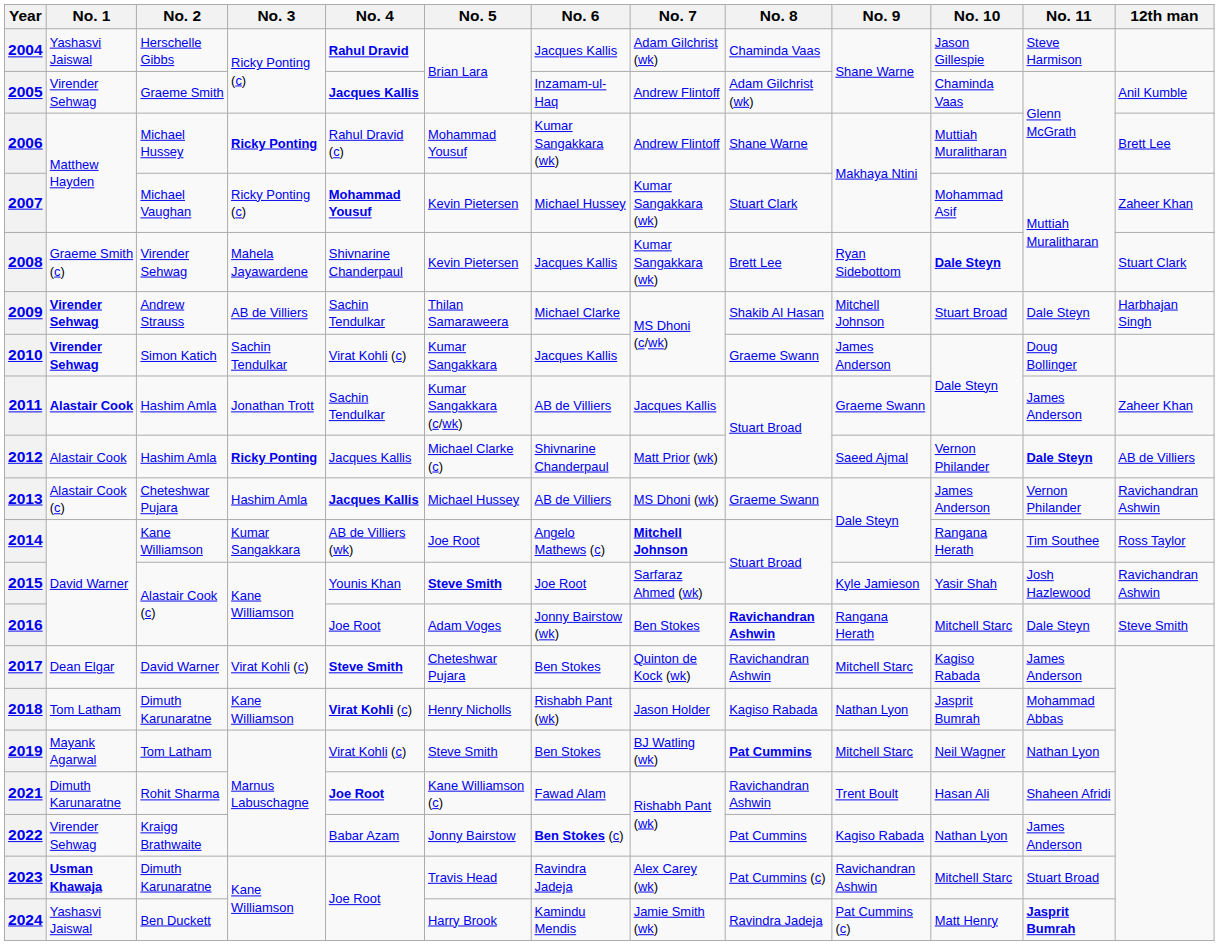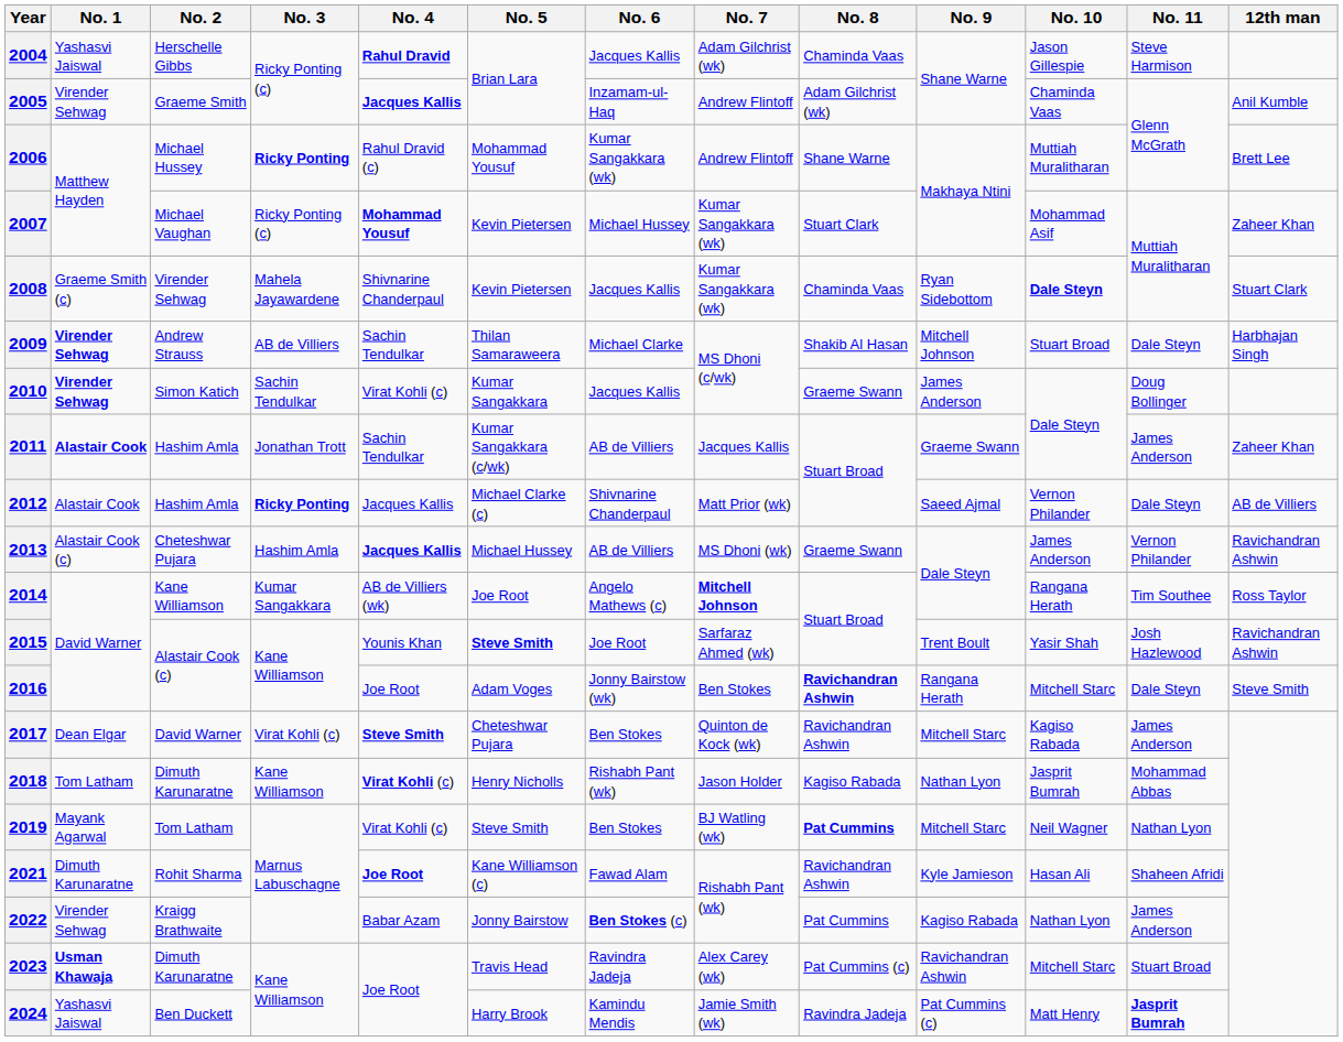 <table class="wikitable">
 <tr>
 <th>Year</th>
 <th>No. 1</th>
 <th>No. 2</th>
 <th>No. 3</th>
 <th>No. 4</th>
 <th>No. 5</th>
 <th>No. 6</th>
 <th>No. 7</th>
 <th>No. 8</th>
 <th>No. 9</th>
 <th>No. 10</th>
 <th>No. 11</th>
 <th>12th man</th>
 </tr>
 <tr>
 <th><a href='#'>2004</a></th>
 <td><small> <a href='#'>Yashasvi Jaiswal</a></small></td>
 <td><small> <a href='#'>Herschelle Gibbs</a></small></td>
 <td rowspan="2"><small> <a href='#'>Ricky Ponting</a> (<a href='#'>c</a>)</small></td>
 <td><small> <strong><a href='#'>Rahul Dravid</a></strong></small></td>
 <td rowspan="2"><small> <a href='#'>Brian Lara</a></small></td>
 <td><small> <a href='#'>Jacques Kallis</a></small></td>
 <td><small> <a href='#'>Adam Gilchrist</a> (<a href='#'>wk</a>)</small></td>
 <td><small> <a href='#'>Chaminda Vaas</a></small></td>
 <td rowspan="2"><small> <a href='#'>Shane Warne</a></small></td>
 <td><small> <a href='#'>Jason Gillespie</a></small></td>
 <td><small> <a href='#'>Steve Harmison</a></small></td>
 <td></td>
 </tr>
 <tr>
 <th><a href='#'>2005</a></th>
 <td><small> <a href='#'>Virender Sehwag</a></small></td>
 <td><small> <a href='#'>Graeme Smith</a></small></td>
 <td><small> <strong><a href='#'>Jacques Kallis</a></strong></small></td>
 <td><small> <a href='#'>Inzamam-ul-Haq</a></small></td>
 <td><small> <a href='#'>Andrew Flintoff</a></small></td>
 <td><small> <a href='#'>Adam Gilchrist</a> (<a href='#'>wk</a>)</small></td>
 <td><small> <a href='#'>Chaminda Vaas</a></small></td>
 <td rowspan="2"><small> <a href='#'>Glenn McGrath</a></small></td>
 <td><small> <a href='#'>Anil Kumble</a></small></td>
 </tr>
 <tr>
 <th><a href='#'>2006</a></th>
 <td rowspan="2"><small> <a href='#'>Matthew Hayden</a></small></td>
 <td><small> <a href='#'>Michael Hussey</a></small></td>
 <td><small> <strong><a href='#'>Ricky Ponting</a></strong></small></td>
 <td><small> <a href='#'>Rahul Dravid</a> (<a href='#'>c</a>)</small></td>
 <td><small> <a href='#'>Mohammad Yousuf</a></small></td>
 <td><small> <a href='#'>Kumar Sangakkara</a> (<a href='#'>wk</a>)</small></td>
 <td><small> <a href='#'>Andrew Flintoff</a></small></td>
 <td><small> <a href='#'>Shane Warne</a></small></td>
 <td rowspan="2"><small> <a href='#'>Makhaya Ntini</a></small></td>
 <td><small> <a href='#'>Muttiah Muralitharan</a></small></td>
 <td><small> <a href='#'>Brett Lee</a></small></td>
 </tr>
 <tr>
 <th><a href='#'>2007</a></th>
 <td><small> <a href='#'>Michael Vaughan</a></small></td>
 <td><small> <a href='#'>Ricky Ponting</a> (<a href='#'>c</a>)</small></td>
 <td><small> <strong><a href='#'>Mohammad Yousuf</a></strong></small></td>
 <td><small> <a href='#'>Kevin Pietersen</a></small></td>
 <td><small> <a href='#'>Michael Hussey</a></small></td>
 <td><small> <a href='#'>Kumar Sangakkara</a> (<a href='#'>wk</a>)</small></td>
 <td><small> <a href='#'>Stuart Clark</a></small></td>
 <td><small> <a href='#'>Mohammad Asif</a></small></td>
 <td rowspan="2"><small> <a href='#'>Muttiah Muralitharan</a></small></td>
 <td><small> <a href='#'>Zaheer Khan</a></small></td>
 </tr>
 <tr>
 <th><a href='#'>2008</a></th>
 <td><small> <a href='#'>Graeme Smith</a> (<a href='#'>c</a>)</small></td>
 <td><small> <a href='#'>Virender Sehwag</a></small></td>
 <td><small> <a href='#'>Mahela Jayawardene</a></small></td>
 <td><small> <a href='#'>Shivnarine Chanderpaul</a></small></td>
 <td><small> <a href='#'>Kevin Pietersen</a></small></td>
 <td><small> <a href='#'>Jacques Kallis</a></small></td>
 <td><small> <a href='#'>Kumar Sangakkara</a> (<a href='#'>wk</a>)</small></td>
-<td><small> <a href='#'>Brett Lee</a></small></td>
+<td><small> <a href='#'>Chaminda Vaas</a></small></td>
 <td><small> <a href='#'>Ryan Sidebottom</a></small></td>
 <td><small> <strong><a href='#'>Dale Steyn</a></strong></small></td>
 <td><small> <a href='#'>Stuart Clark</a></small></td>
 </tr>
 <tr>
 <th><a href='#'>2009</a></th>
 <td><small> <strong><a href='#'>Virender Sehwag</a></strong></small></td>
 <td><small> <a href='#'>Andrew Strauss</a></small></td>
 <td><small> <a href='#'>AB de Villiers</a></small></td>
 <td><small> <a href='#'>Sachin Tendulkar</a></small></td>
 <td><small> <a href='#'>Thilan Samaraweera</a></small></td>
 <td><small> <a href='#'>Michael Clarke</a></small></td>
 <td rowspan="2"><small> <a href='#'>MS Dhoni</a> (<a href='#'>c</a>/<a href='#'>wk</a>)</small></td>
 <td><small> <a href='#'>Shakib Al Hasan</a></small></td>
 <td><small> <a href='#'>Mitchell Johnson</a></small></td>
 <td><small> <a href='#'>Stuart Broad</a></small></td>
 <td><small> <a href='#'>Dale Steyn</a></small></td>
 <td><small> <a href='#'>Harbhajan Singh</a></small></td>
 </tr>
 <tr>
 <th><a href='#'>2010</a></th>
 <td><small> <strong><a href='#'>Virender Sehwag</a></strong></small></td>
 <td><small> <a href='#'>Simon Katich</a></small></td>
 <td><small> <a href='#'>Sachin Tendulkar</a></small></td>
 <td><small> <a href='#'>Virat Kohli</a> (<a href='#'>c</a>)</small></td>
 <td><small> <a href='#'>Kumar Sangakkara</a></small></td>
 <td><small> <a href='#'>Jacques Kallis</a></small></td>
 <td><small> <a href='#'>Graeme Swann</a></small></td>
 <td><small> <a href='#'>James Anderson</a></small></td>
 <td rowspan="2"><small> <a href='#'>Dale Steyn</a></small></td>
 <td><small> <a href='#'>Doug Bollinger</a></small></td>
 <td></td>
 </tr>
 <tr>
 <th><a href='#'>2011</a></th>
 <td><small> <strong><a href='#'>Alastair Cook</a></strong></small></td>
 <td><small> <a href='#'>Hashim Amla</a></small></td>
 <td><small> <a href='#'>Jonathan Trott</a></small></td>
 <td><small> <a href='#'>Sachin Tendulkar</a></small></td>
 <td><small> <a href='#'>Kumar Sangakkara</a> (<a href='#'>c</a>/<a href='#'>wk</a>)</small></td>
 <td><small> <a href='#'>AB de Villiers</a></small></td>
 <td><small> <a href='#'>Jacques Kallis</a></small></td>
 <td rowspan="2"><small> <a href='#'>Stuart Broad</a></small></td>
 <td><small> <a href='#'>Graeme Swann</a></small></td>
 <td><small> <a href='#'>James Anderson</a></small></td>
 <td><small> <a href='#'>Zaheer Khan</a></small></td>
 </tr>
 <tr>
 <th><a href='#'>2012</a></th>
 <td><small> <a href='#'>Alastair Cook</a></small></td>
 <td><small> <a href='#'>Hashim Amla</a></small></td>
 <td><small> <strong><a href='#'>Ricky Ponting</a></strong></small></td>
 <td><small> <a href='#'>Jacques Kallis</a></small></td>
 <td><small> <a href='#'>Michael Clarke</a> (<a href='#'>c</a>)</small></td>
 <td><small> <a href='#'>Shivnarine Chanderpaul</a></small></td>
 <td><small> <a href='#'>Matt Prior</a> (<a href='#'>wk</a>)</small></td>
 <td><small> <a href='#'>Saeed Ajmal</a></small></td>
 <td><small> <a href='#'>Vernon Philander</a></small></td>
-<td><strong><small> <a href='#'>Dale Steyn</a></small></strong></td>
+<td><small> <a href='#'>Dale Steyn</a></small></td>
 <td><small> <a href='#'>AB de Villiers</a></small></td>
 </tr>
 <tr>
 <th><a href='#'>2013</a></th>
 <td><small> <a href='#'>Alastair Cook</a> (<a href='#'>c</a>)</small></td>
 <td><small> <a href='#'>Cheteshwar Pujara</a></small></td>
 <td><small> <a href='#'>Hashim Amla</a></small></td>
 <td><small> <strong><a href='#'>Jacques Kallis</a></strong></small></td>
 <td><small> <a href='#'>Michael Hussey</a></small></td>
 <td><small> <a href='#'>AB de Villiers</a></small></td>
 <td><small> <a href='#'>MS Dhoni</a> (<a href='#'>wk</a>)</small></td>
 <td><small> <a href='#'>Graeme Swann</a></small></td>
 <td rowspan="2"><small> <a href='#'>Dale Steyn</a></small></td>
 <td><small> <a href='#'>James Anderson</a></small></td>
 <td><small> <a href='#'>Vernon Philander</a></small></td>
 <td><small> <a href='#'>Ravichandran Ashwin</a></small></td>
 </tr>
 <tr>
 <th><a href='#'>2014</a></th>
 <td rowspan="3"><small> <a href='#'>David Warner</a></small></td>
 <td><small> <a href='#'>Kane Williamson</a></small></td>
 <td><small> <a href='#'>Kumar Sangakkara</a></small></td>
 <td><small> <a href='#'>AB de Villiers</a> (<a href='#'>wk</a>)</small></td>
 <td><small> <a href='#'>Joe Root</a></small></td>
 <td><small> <a href='#'>Angelo Mathews</a> (<a href='#'>c</a>)</small></td>
 <td><small> <strong><a href='#'>Mitchell Johnson</a></strong></small></td>
 <td rowspan="2"><small> <a href='#'>Stuart Broad</a></small></td>
 <td><small> <a href='#'>Rangana Herath</a></small></td>
 <td><small> <a href='#'>Tim Southee</a></small></td>
 <td><small> <a href='#'>Ross Taylor</a></small></td>
 </tr>
 <tr>
 <th><a href='#'>2015</a></th>
 <td rowspan="2"><small> <a href='#'>Alastair Cook</a> (<a href='#'>c</a>)</small></td>
 <td rowspan="2"><small> <a href='#'>Kane Williamson</a></small></td>
 <td><small> <a href='#'>Younis Khan</a></small></td>
 <td><small> <strong><a href='#'>Steve Smith</a></strong></small></td>
 <td><small> <a href='#'>Joe Root</a></small></td>
 <td><small> <a href='#'>Sarfaraz Ahmed</a> (<a href='#'>wk</a>)</small></td>
-<td><small> <a href='#'>Kyle Jamieson</a></small></td>
+<td><small> <a href='#'>Trent Boult</a></small></td>
 <td><small> <a href='#'>Yasir Shah</a></small></td>
 <td><small> <a href='#'>Josh Hazlewood</a></small></td>
 <td><small> <a href='#'>Ravichandran Ashwin</a></small></td>
 </tr>
 <tr>
 <th><a href='#'>2016</a></th>
 <td><small> <a href='#'>Joe Root</a></small></td>
 <td><small> <a href='#'>Adam Voges</a></small></td>
 <td><small> <a href='#'>Jonny Bairstow</a> (<a href='#'>wk</a>)</small></td>
 <td><small> <a href='#'>Ben Stokes</a></small></td>
 <td><small> <strong><a href='#'>Ravichandran Ashwin</a></strong></small></td>
 <td><small> <a href='#'>Rangana Herath</a></small></td>
 <td><small> <a href='#'>Mitchell Starc</a></small></td>
 <td><small> <a href='#'>Dale Steyn</a></small></td>
 <td><small> <a href='#'>Steve Smith</a></small></td>
 </tr>
 <tr>
 <th><a href='#'>2017</a></th>
 <td><small> <a href='#'>Dean Elgar</a></small></td>
 <td><small> <a href='#'>David Warner</a></small></td>
 <td><small> <a href='#'>Virat Kohli</a> (<a href='#'>c</a>)</small></td>
 <td><small> <strong><a href='#'>Steve Smith</a></strong></small></td>
 <td><small> <a href='#'>Cheteshwar Pujara</a></small></td>
 <td><small> <a href='#'>Ben Stokes</a></small></td>
 <td><small> <a href='#'>Quinton de Kock</a> (<a href='#'>wk</a>)</small></td>
 <td><small> <a href='#'>Ravichandran Ashwin</a></small></td>
 <td><small> <a href='#'>Mitchell Starc</a></small></td>
 <td><small> <a href='#'>Kagiso Rabada</a></small></td>
 <td><small> <a href='#'>James Anderson</a></small></td>
 <td rowspan="7"></td>
 </tr>
 <tr>
 <th><a href='#'>2018</a></th>
 <td><small> <a href='#'>Tom Latham</a></small></td>
 <td><small> <a href='#'>Dimuth Karunaratne</a></small></td>
 <td><small> <a href='#'>Kane Williamson</a></small></td>
 <td><small> <strong><a href='#'>Virat Kohli</a></strong> (<a href='#'>c</a>)</small></td>
 <td><small> <a href='#'>Henry Nicholls</a></small></td>
 <td><small> <a href='#'>Rishabh Pant</a> (<a href='#'>wk</a>)</small></td>
 <td><small> <a href='#'>Jason Holder</a></small></td>
 <td><small> <a href='#'>Kagiso Rabada</a></small></td>
 <td><small> <a href='#'>Nathan Lyon</a></small></td>
 <td><small> <a href='#'>Jasprit Bumrah</a></small></td>
 <td><small> <a href='#'>Mohammad Abbas</a></small></td>
 </tr>
 <tr>
 <th><a href='#'>2019</a></th>
 <td><small> <a href='#'>Mayank Agarwal</a></small></td>
 <td><small> <a href='#'>Tom Latham</a></small></td>
 <td rowspan="3"><small> <a href='#'>Marnus Labuschagne</a></small></td>
 <td><small> <a href='#'>Virat Kohli</a> (<a href='#'>c</a>)</small></td>
 <td><small> <a href='#'>Steve Smith</a></small></td>
 <td><small> <a href='#'>Ben Stokes</a></small></td>
 <td><small> <a href='#'>BJ Watling</a> (<a href='#'>wk</a>)</small></td>
 <td><small> <strong><a href='#'>Pat Cummins</a></strong></small></td>
 <td><small> <a href='#'>Mitchell Starc</a></small></td>
 <td><small> <a href='#'>Neil Wagner</a></small></td>
 <td><small> <a href='#'>Nathan Lyon</a></small></td>
 </tr>
 <tr>
 <th><a href='#'>2021</a></th>
 <td><small> <a href='#'>Dimuth Karunaratne</a></small></td>
 <td><small> <a href='#'>Rohit Sharma</a></small></td>
 <td><small> <strong><a href='#'>Joe Root</a></strong></small></td>
 <td><small> <a href='#'>Kane Williamson</a> (<a href='#'>c</a>)</small></td>
 <td><small> <a href='#'>Fawad Alam</a></small></td>
 <td rowspan="2"><small> <a href='#'>Rishabh Pant</a> (<a href='#'>wk</a>)</small></td>
 <td><small><a href='#'>Ravichandran Ashwin</a></small></td>
-<td><small> <a href='#'>Trent Boult</a></small></td>
+<td><small> <a href='#'>Kyle Jamieson</a></small></td>
 <td><small> <a href='#'>Hasan Ali</a></small></td>
 <td><small> <a href='#'>Shaheen Afridi</a></small></td>
 </tr>
 <tr>
 <th><a href='#'>2022</a></th>
 <td><small> <a href='#'>Virender Sehwag</a></small></td>
 <td><small> <a href='#'>Kraigg Brathwaite</a></small></td>
 <td><small> <a href='#'>Babar Azam</a></small></td>
 <td><small> <a href='#'>Jonny Bairstow</a> </small></td>
 <td><small> <strong><a href='#'>Ben Stokes</a></strong> (<a href='#'>c</a>)</small></td>
 <td><small><a href='#'>Pat Cummins</a></small></td>
 <td><small> <a href='#'>Kagiso Rabada</a></small></td>
 <td><small> <a href='#'>Nathan Lyon</a></small></td>
 <td><small> <a href='#'>James Anderson</a></small></td>
 </tr>
 <tr>
 <th><a href='#'>2023</a></th>
 <td><small> <strong><a href='#'>Usman Khawaja</a></strong></small></td>
 <td><small> <a href='#'>Dimuth Karunaratne</a></small></td>
 <td rowspan="2"><small> <a href='#'>Kane Williamson</a></small></td>
 <td rowspan="2"><small> <a href='#'>Joe Root</a> </small></td>
 <td><small> <a href='#'>Travis Head</a></small></td>
 <td><small> <a href='#'>Ravindra Jadeja</a></small></td>
 <td><small> <a href='#'>Alex Carey</a> (<a href='#'>wk</a>)</small></td>
 <td><small> <a href='#'>Pat Cummins</a> (<a href='#'>c</a>)</small></td>
 <td><small> <a href='#'>Ravichandran Ashwin</a></small></td>
 <td><small> <a href='#'>Mitchell Starc</a></small></td>
 <td><small> <a href='#'>Stuart Broad</a></small></td>
 </tr>
 <tr>
 <th><a href='#'>2024</a></th>
 <td><small> <a href='#'>Yashasvi Jaiswal</a></small></td>
 <td><small> <a href='#'>Ben Duckett</a></small></td>
 <td><small> <a href='#'>Harry Brook</a></small></td>
 <td><small> <a href='#'>Kamindu Mendis</a></small></td>
 <td><small> <a href='#'>Jamie Smith</a> (<a href='#'>wk</a>)</small></td>
 <td><small> <a href='#'>Ravindra Jadeja</a></small></td>
 <td><small> <a href='#'>Pat Cummins</a> (<a href='#'>c</a>)</small></td>
 <td><small> <a href='#'>Matt Henry</a></small></td>
 <td><small><strong> <a href='#'>Jasprit Bumrah</a></strong></small></td>
 </tr>
 </table>
